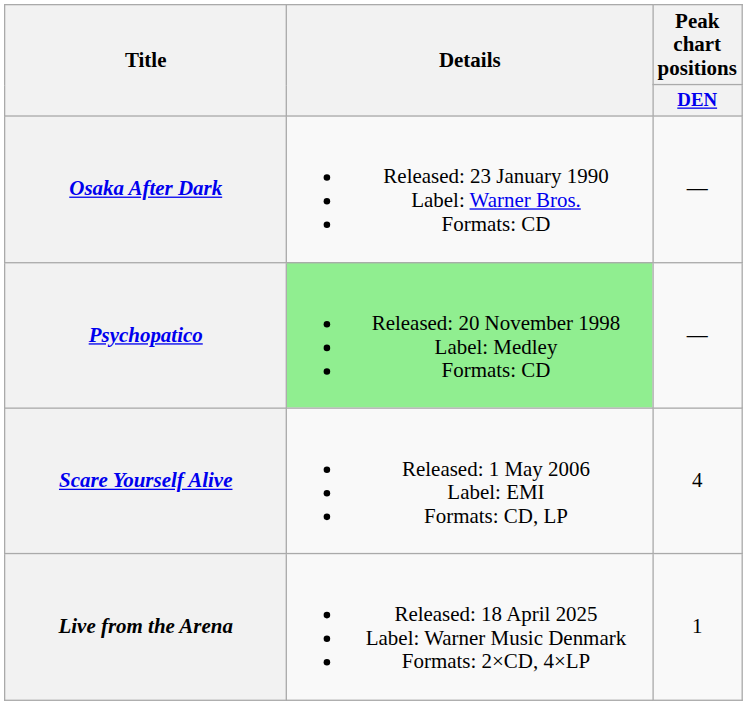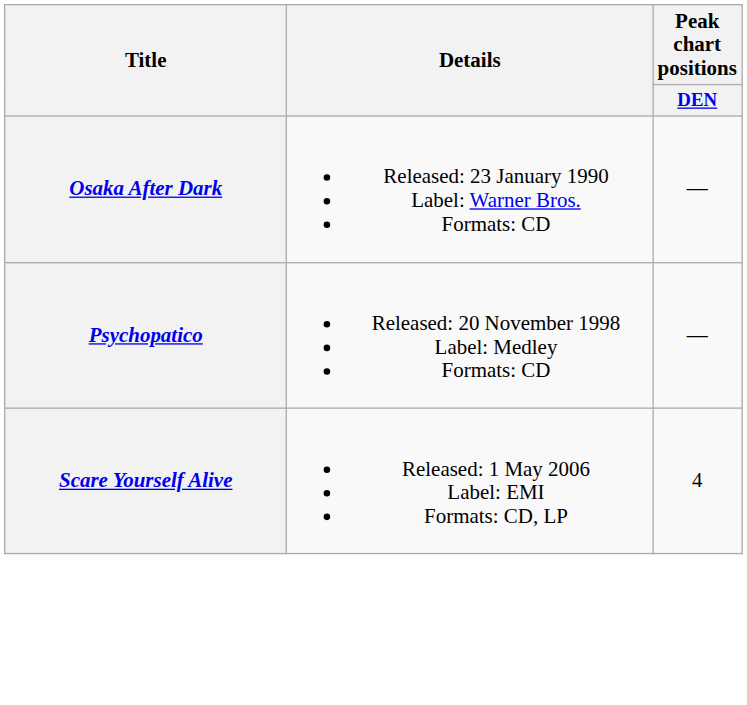 <table class="wikitable plainrowheaders" style="text-align:center;" border="1">
 <tr>
 <th scope="col" rowspan="2" style="width:13em;">Title</th>
 <th scope="col" rowspan="2" style="width:17em;">Details</th>
 <th scope="col" colspan="1">Peak chart positions</th>
 </tr>
 <tr>
 <th scope="col" style="width:3em;font-size:90%;"><a href='#'>DEN</a><br></th>
 </tr>
 <tr>
 <th scope="row"><em><a href='#'>Osaka After Dark</a></em></th>
 <td><br><ul><li>Released: 23 January 1990</li><li>Label: <a href='#'>Warner Bros.</a></li><li>Formats: CD</li></ul></td>
 <td>—</td>
 </tr>
 <tr>
 <th scope="row"><em><a href='#'>Psychopatico</a></em></th>
-<td style="background: lightgreen;"><br><ul><li>Released: 20 November 1998</li><li>Label: Medley</li><li>Formats: CD</li></ul></td>
+<td><br><ul><li>Released: 20 November 1998</li><li>Label: Medley</li><li>Formats: CD</li></ul></td>
 <td>—</td>
 </tr>
 <tr>
 <th scope="row"><em><a href='#'>Scare Yourself Alive</a></em></th>
 <td><br><ul><li>Released: 1 May 2006</li><li>Label: EMI</li><li>Formats: CD, LP</li></ul></td>
 <td>4</td>
 </tr>
-<tr>
-<th scope="row"><em>Live from the Arena</em></th>
-<td><br><ul><li>Released: 18 April 2025</li><li>Label: Warner Music Denmark</li><li>Formats: 2×CD, 4×LP</li></ul></td>
-<td>1<br></td>
-</tr>
 </table>
